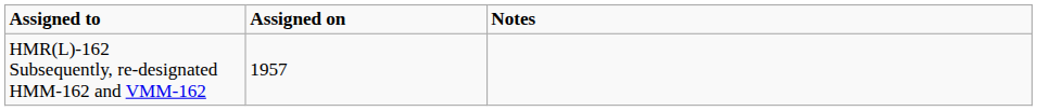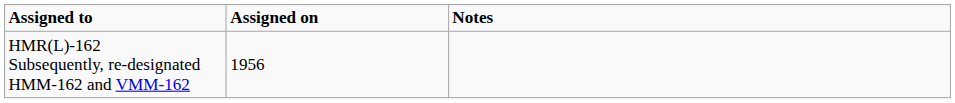 <table class="wikitable" style="width: 70%;">
 <tr>
 <td style="width: 200px;"><strong>Assigned to</strong></td>
 <td style="width: 200px;"><strong>Assigned on</strong></td>
 <td><strong>Notes</strong></td>
 </tr>
 <tr>
 <td>HMR(L)-162<br>Subsequently, re-designated HMM-162 and <a href='#'>VMM-162</a></td>
-<td>1957</td>
+<td>1956</td>
 <td></td>
 </tr>
 </table>
